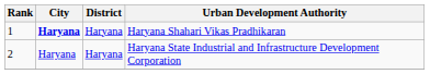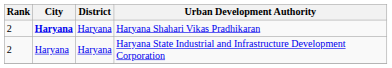 <table class="wikitable sortable">
 <tr>
 <th>Rank</th>
 <th>City</th>
 <th>District</th>
 <th>Urban Development Authority</th>
 </tr>
 <tr>
-<td>1</td>
+<td>2</td>
 <td><strong><a href='#'>Haryana</a></strong></td>
 <td><a href='#'>Haryana</a></td>
 <td><a href='#'>Haryana Shahari Vikas Pradhikaran</a></td>
 </tr>
 <tr>
 <td>2</td>
 <td><a href='#'>Haryana</a></td>
 <td><a href='#'>Haryana</a></td>
 <td><a href='#'>Haryana State Industrial and Infrastructure Development Corporation</a></td>
 </tr>
 <tr>
 </tr>
 </table>
